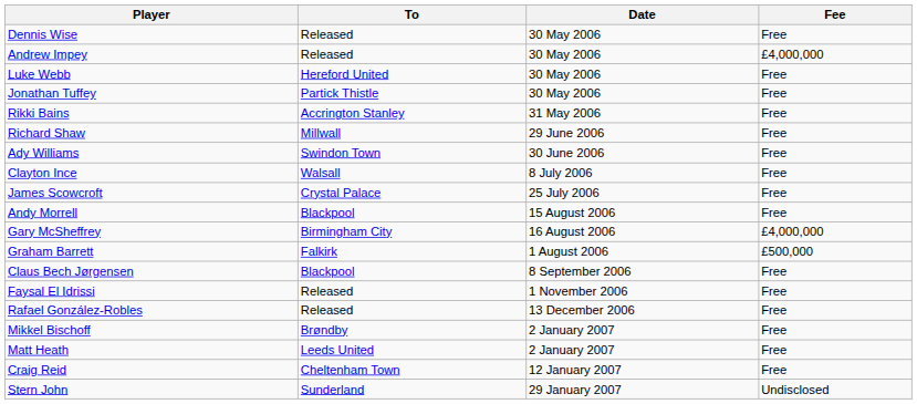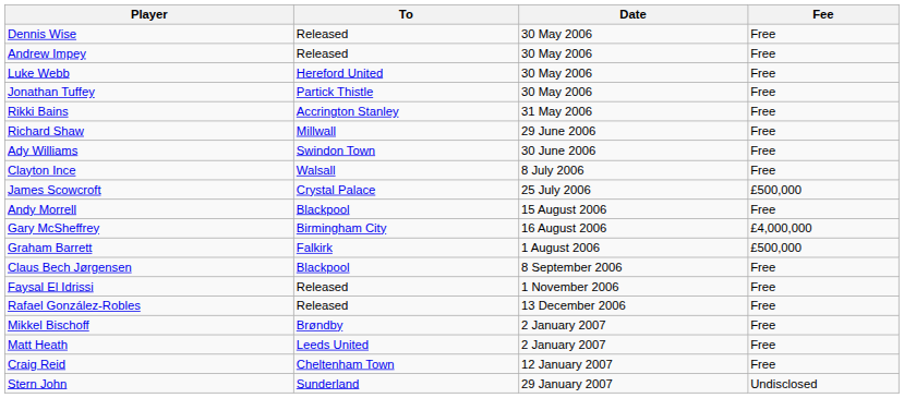 <table class="wikitable sortable" style="text-align:center; font-size:95%;width:70%; text-align:left">
 <tr>
 <th><strong>Player</strong></th>
 <th><strong>To</strong></th>
 <th><strong>Date</strong></th>
 <th><strong>Fee</strong></th>
 </tr>
 <tr>
 <td> <a href='#'>Dennis Wise</a></td>
 <td>Released</td>
 <td>30 May 2006</td>
 <td>Free</td>
 </tr>
 <tr>
 <td> <a href='#'>Andrew Impey</a></td>
 <td>Released</td>
 <td>30 May 2006</td>
-<td>£4,000,000</td>
+<td>Free</td>
 </tr>
 <tr>
 <td> <a href='#'>Luke Webb</a></td>
 <td><a href='#'>Hereford United</a></td>
 <td>30 May 2006</td>
 <td>Free</td>
 </tr>
 <tr>
 <td> <a href='#'>Jonathan Tuffey</a></td>
 <td> <a href='#'>Partick Thistle</a></td>
 <td>30 May 2006</td>
 <td>Free</td>
 </tr>
 <tr>
 <td> <a href='#'>Rikki Bains</a></td>
 <td><a href='#'>Accrington Stanley</a></td>
 <td>31 May 2006</td>
 <td>Free</td>
 </tr>
 <tr>
 <td> <a href='#'>Richard Shaw</a></td>
 <td><a href='#'>Millwall</a></td>
 <td>29 June 2006</td>
 <td>Free</td>
 </tr>
 <tr>
 <td> <a href='#'>Ady Williams</a></td>
 <td><a href='#'>Swindon Town</a></td>
 <td>30 June 2006</td>
 <td>Free</td>
 </tr>
 <tr>
 <td> <a href='#'>Clayton Ince</a></td>
 <td><a href='#'>Walsall</a></td>
 <td>8 July 2006</td>
 <td>Free</td>
 </tr>
 <tr>
 <td> <a href='#'>James Scowcroft</a></td>
 <td><a href='#'>Crystal Palace</a></td>
 <td>25 July 2006</td>
-<td>Free</td>
+<td>£500,000</td>
 </tr>
 <tr>
 <td> <a href='#'>Andy Morrell</a></td>
 <td><a href='#'>Blackpool</a></td>
 <td>15 August 2006</td>
 <td>Free</td>
 </tr>
 <tr>
 <td> <a href='#'>Gary McSheffrey</a></td>
 <td><a href='#'>Birmingham City</a></td>
 <td>16 August 2006</td>
 <td>£4,000,000</td>
 </tr>
 <tr>
 <td> <a href='#'>Graham Barrett</a></td>
 <td> <a href='#'>Falkirk</a></td>
 <td>1 August 2006</td>
 <td>£500,000</td>
 </tr>
 <tr>
 <td> <a href='#'>Claus Bech Jørgensen</a></td>
 <td><a href='#'>Blackpool</a></td>
 <td>8 September 2006</td>
 <td>Free</td>
 </tr>
 <tr>
 <td> <a href='#'>Faysal El Idrissi</a></td>
 <td>Released</td>
 <td>1 November 2006</td>
 <td>Free</td>
 </tr>
 <tr>
 <td> <a href='#'>Rafael González-Robles</a></td>
 <td>Released</td>
 <td>13 December 2006</td>
 <td>Free</td>
 </tr>
 <tr>
 <td> <a href='#'>Mikkel Bischoff</a></td>
 <td> <a href='#'>Brøndby</a></td>
 <td>2 January 2007</td>
 <td>Free</td>
 </tr>
 <tr>
 <td> <a href='#'>Matt Heath</a></td>
 <td><a href='#'>Leeds United</a></td>
 <td>2 January 2007</td>
 <td>Free</td>
 </tr>
 <tr>
 <td> <a href='#'>Craig Reid</a></td>
 <td><a href='#'>Cheltenham Town</a></td>
 <td>12 January 2007</td>
 <td>Free</td>
 </tr>
 <tr>
 <td> <a href='#'>Stern John</a></td>
 <td><a href='#'>Sunderland</a></td>
 <td>29 January 2007</td>
 <td>Undisclosed</td>
 </tr>
 </table>
